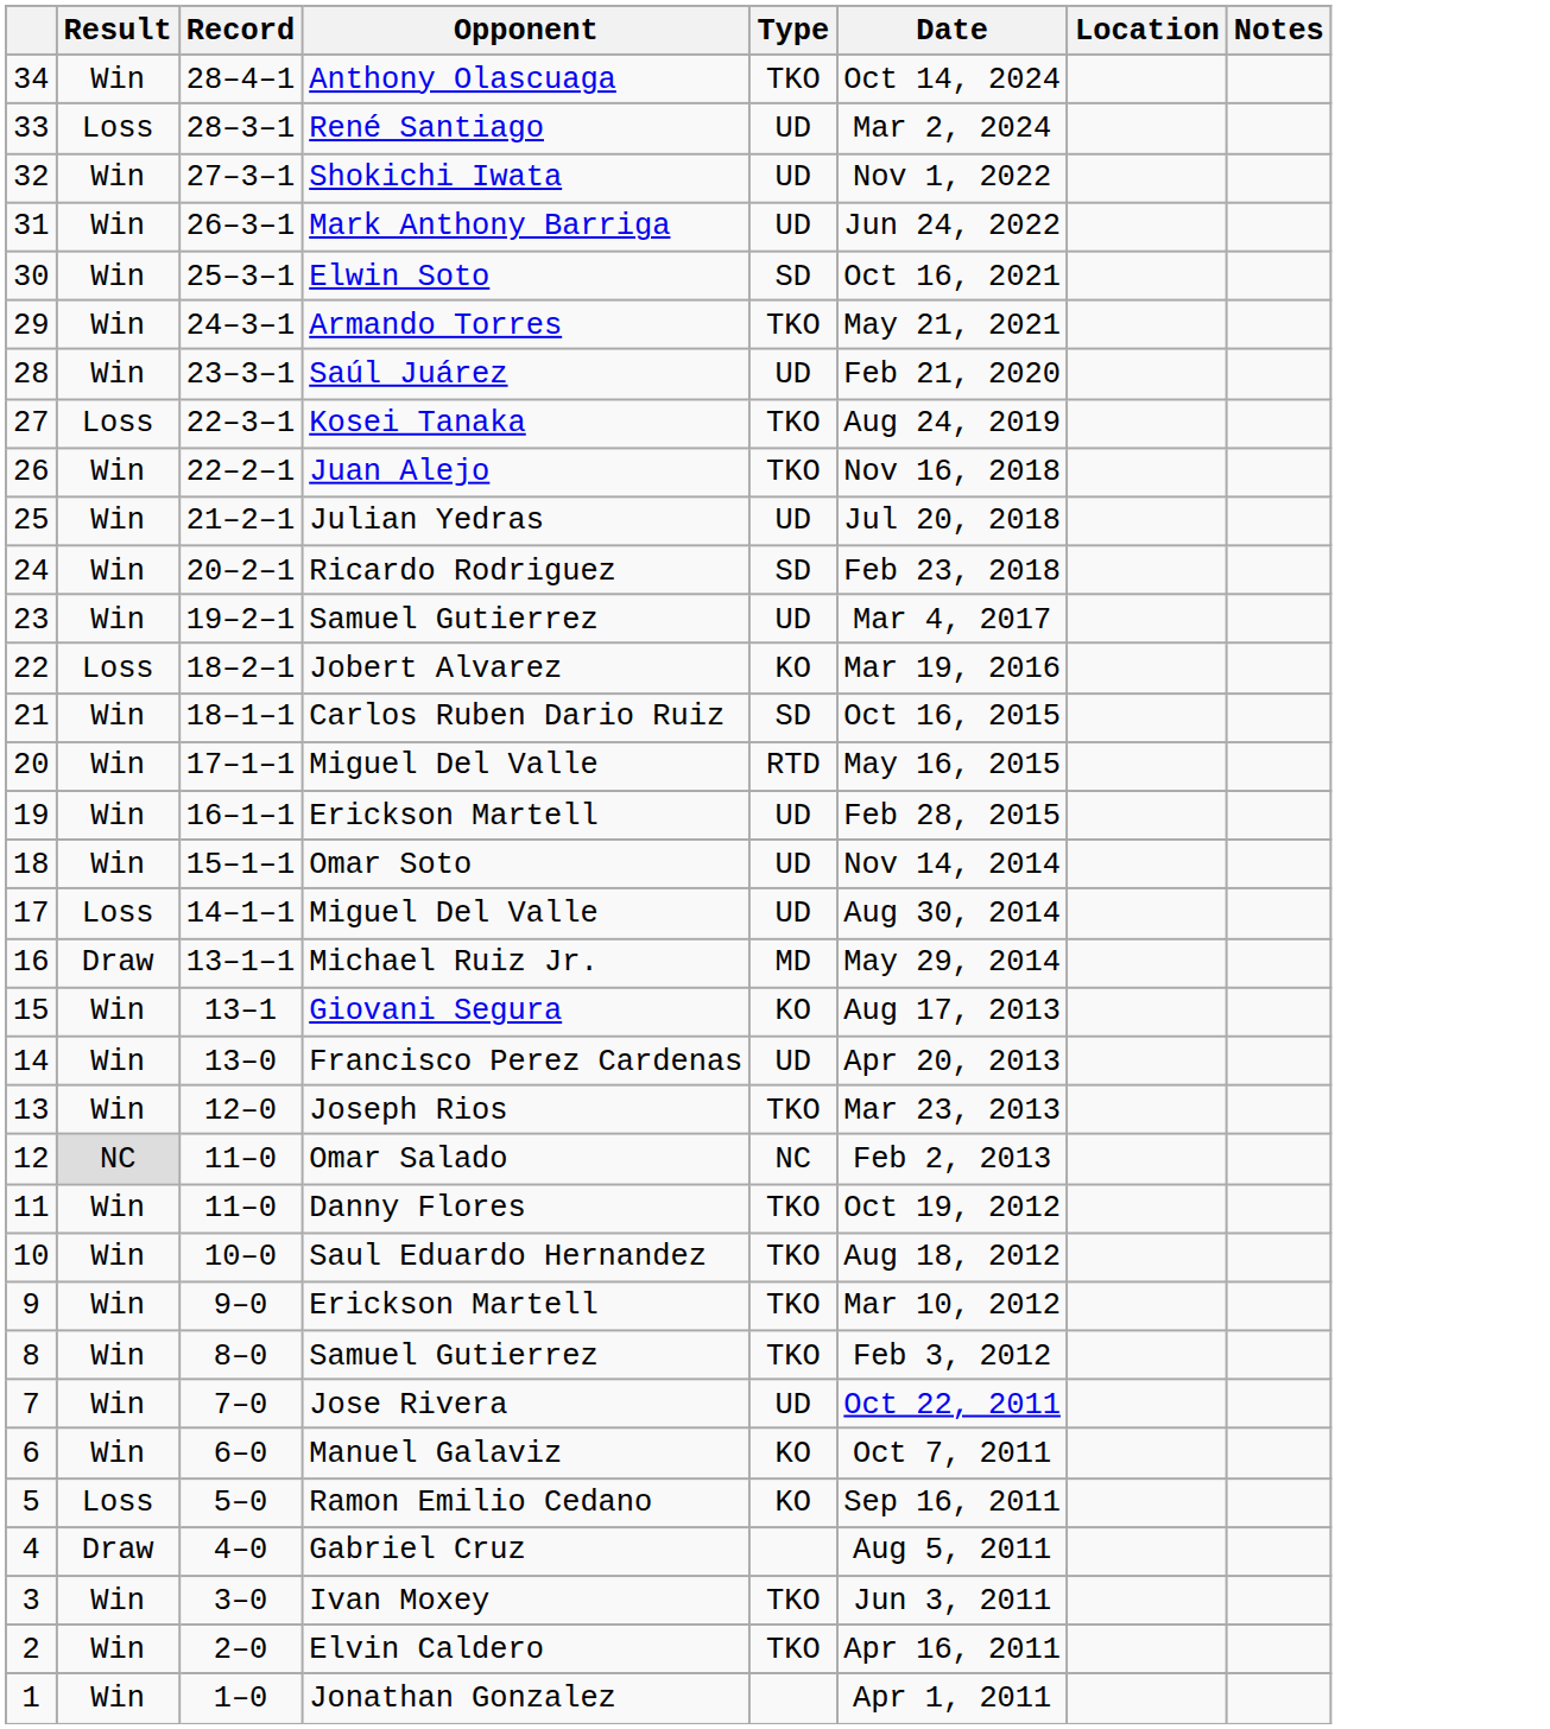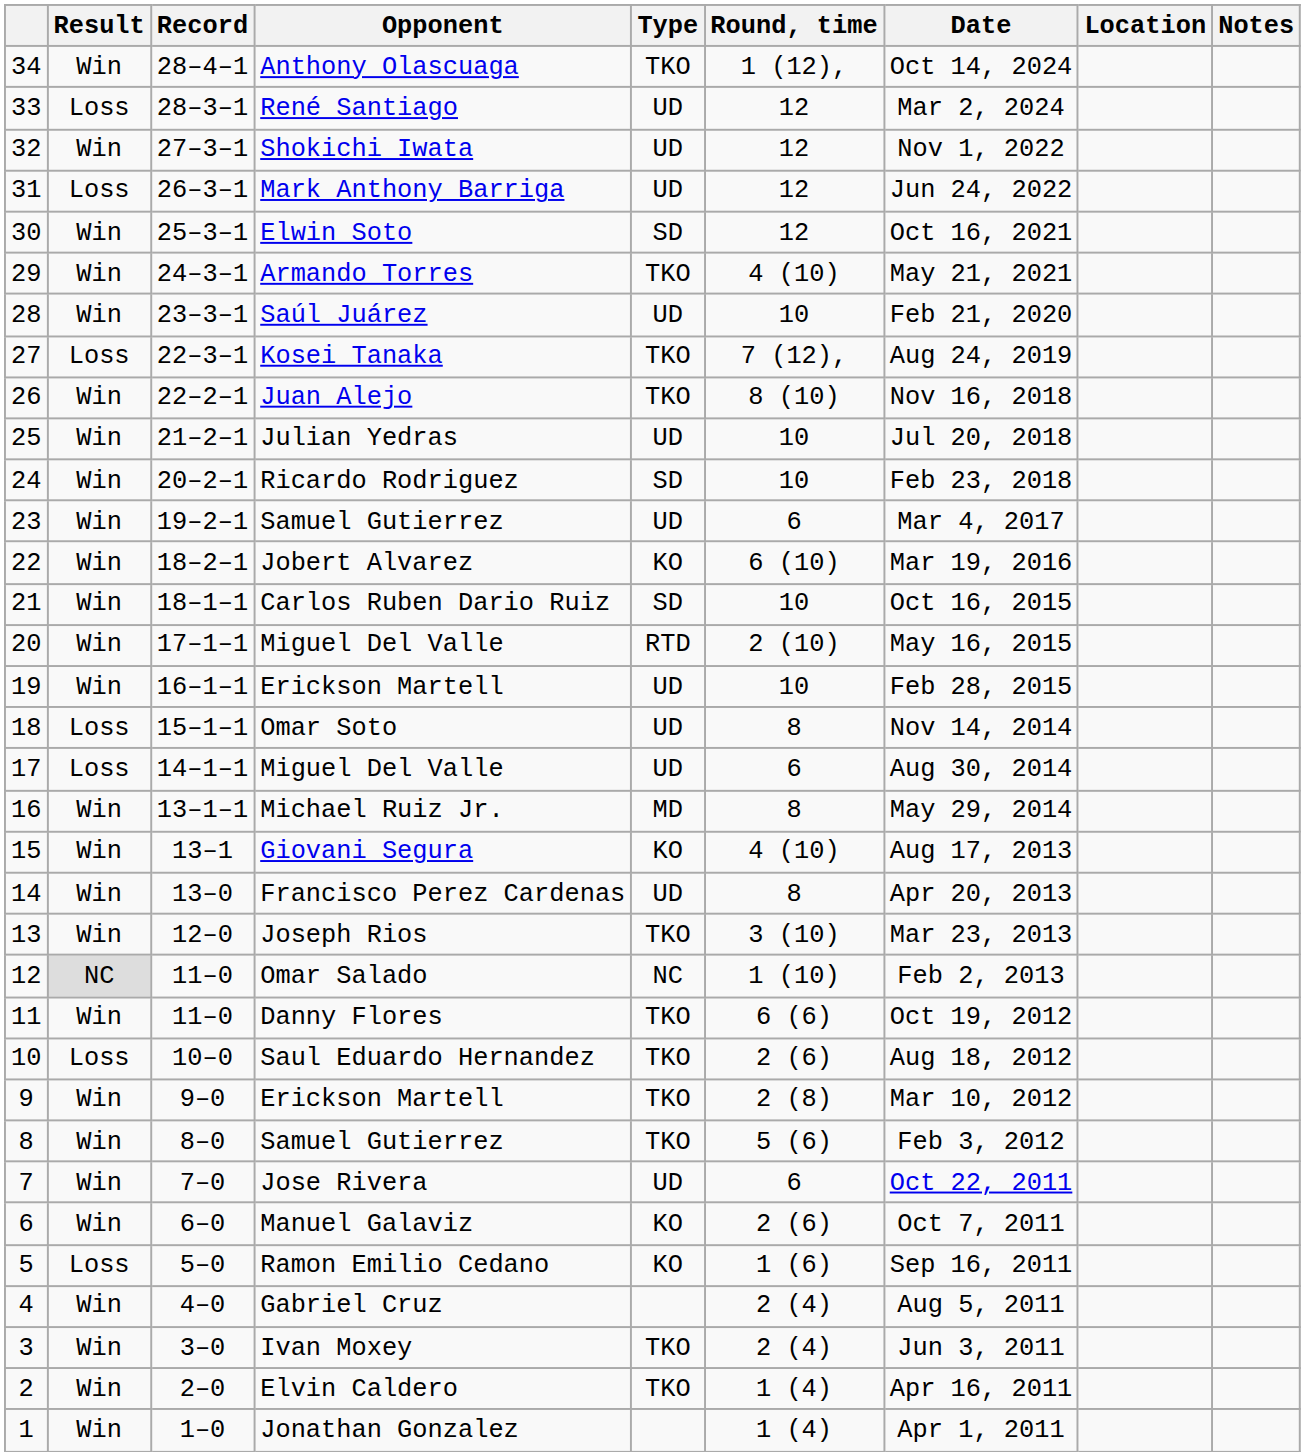 <table class=wikitable style=text-align:center>
 <tr>
 <th></th>
 <th>Result</th>
 <th>Record</th>
 <th>Opponent</th>
 <th>Type</th>
+<th>Round, time</th>
 <th>Date</th>
 <th>Location</th>
 <th>Notes</th>
 </tr>
 <tr>
 <td>34</td>
 <td>Win</td>
 <td>28–4–1 </td>
 <td align=left><a href='#'>Anthony Olascuaga</a></td>
 <td>TKO</td>
+<td>1 (12), </td>
 <td>Oct 14, 2024</td>
 <td align=left></td>
 <td align=left></td>
 </tr>
 <tr>
 <td>33</td>
 <td>Loss</td>
 <td>28–3–1 </td>
 <td align=left><a href='#'>René Santiago</a></td>
 <td>UD</td>
+<td>12</td>
 <td>Mar 2, 2024</td>
 <td align=left></td>
 <td align=left></td>
 </tr>
 <tr>
 <td>32</td>
 <td>Win</td>
 <td>27–3–1 </td>
 <td align=left><a href='#'>Shokichi Iwata</a></td>
 <td>UD</td>
+<td>12</td>
 <td>Nov 1, 2022</td>
 <td align=left></td>
 <td align=left></td>
 </tr>
 <tr>
 <td>31</td>
-<td>Win</td>
+<td>Loss</td>
 <td>26–3–1 </td>
 <td align=left><a href='#'>Mark Anthony Barriga</a></td>
 <td>UD</td>
+<td>12</td>
 <td>Jun 24, 2022</td>
 <td align=left></td>
 <td align=left></td>
 </tr>
 <tr>
 <td>30</td>
 <td>Win</td>
 <td>25–3–1 </td>
 <td align=left><a href='#'>Elwin Soto</a></td>
 <td>SD</td>
+<td>12</td>
 <td>Oct 16, 2021</td>
 <td align=left></td>
 <td align=left></td>
 </tr>
 <tr>
 <td>29</td>
 <td>Win</td>
 <td>24–3–1 </td>
 <td align=left><a href='#'>Armando Torres</a></td>
 <td>TKO</td>
+<td>4 (10)</td>
 <td>May 21, 2021</td>
 <td align=left></td>
 <td align=left></td>
 </tr>
 <tr>
 <td>28</td>
 <td>Win</td>
 <td>23–3–1 </td>
 <td align=left><a href='#'>Saúl Juárez</a></td>
 <td>UD</td>
+<td>10</td>
 <td>Feb 21, 2020</td>
 <td align=left></td>
 <td align=left></td>
 </tr>
 <tr>
 <td>27</td>
 <td>Loss</td>
 <td>22–3–1 </td>
 <td align=left><a href='#'>Kosei Tanaka</a></td>
 <td>TKO</td>
+<td>7 (12), </td>
 <td>Aug 24, 2019</td>
 <td align=left></td>
 <td align=left></td>
 </tr>
 <tr>
 <td>26</td>
 <td>Win</td>
 <td>22–2–1 </td>
 <td align=left><a href='#'>Juan Alejo</a></td>
 <td>TKO</td>
+<td>8 (10)</td>
 <td>Nov 16, 2018</td>
 <td align=left></td>
 <td align=left></td>
 </tr>
 <tr>
 <td>25</td>
 <td>Win</td>
 <td>21–2–1 </td>
 <td align=left>Julian Yedras</td>
 <td>UD</td>
+<td>10</td>
 <td>Jul 20, 2018</td>
 <td align=left></td>
 <td align=left></td>
 </tr>
 <tr>
 <td>24</td>
 <td>Win</td>
 <td>20–2–1 </td>
 <td align=left>Ricardo Rodriguez</td>
 <td>SD</td>
+<td>10</td>
 <td>Feb 23, 2018</td>
 <td align=left></td>
 <td align=left></td>
 </tr>
 <tr>
 <td>23</td>
 <td>Win</td>
 <td>19–2–1 </td>
 <td align=left>Samuel Gutierrez</td>
 <td>UD</td>
+<td>6</td>
 <td>Mar 4, 2017</td>
 <td align=left></td>
 <td align=left></td>
 </tr>
 <tr>
 <td>22</td>
-<td>Loss</td>
+<td>Win</td>
 <td>18–2–1 </td>
 <td align=left>Jobert Alvarez</td>
 <td>KO</td>
+<td>6 (10)</td>
 <td>Mar 19, 2016</td>
 <td align=left></td>
 <td align=left></td>
 </tr>
 <tr>
 <td>21</td>
 <td>Win</td>
 <td>18–1–1 </td>
 <td align=left>Carlos Ruben Dario Ruiz</td>
 <td>SD</td>
+<td>10</td>
 <td>Oct 16, 2015</td>
 <td align=left></td>
 <td align=left></td>
 </tr>
 <tr>
 <td>20</td>
 <td>Win</td>
 <td>17–1–1 </td>
 <td align=left>Miguel Del Valle</td>
 <td>RTD</td>
+<td>2 (10)</td>
 <td>May 16, 2015</td>
 <td align=left></td>
 <td align=left></td>
 </tr>
 <tr>
 <td>19</td>
 <td>Win</td>
 <td>16–1–1 </td>
 <td align=left>Erickson Martell</td>
 <td>UD</td>
+<td>10</td>
 <td>Feb 28, 2015</td>
 <td align=left></td>
 <td align=left></td>
 </tr>
 <tr>
 <td>18</td>
-<td>Win</td>
+<td>Loss</td>
 <td>15–1–1 </td>
 <td align=left>Omar Soto</td>
 <td>UD</td>
+<td>8</td>
 <td>Nov 14, 2014</td>
 <td align=left></td>
 <td align=left></td>
 </tr>
 <tr>
 <td>17</td>
 <td>Loss</td>
 <td>14–1–1 </td>
 <td align=left>Miguel Del Valle</td>
 <td>UD</td>
+<td>6</td>
 <td>Aug 30, 2014</td>
 <td align=left></td>
 <td align=left></td>
 </tr>
 <tr>
 <td>16</td>
-<td>Draw</td>
+<td>Win</td>
 <td>13–1–1 </td>
 <td align=left>Michael Ruiz Jr.</td>
 <td>MD</td>
+<td>8</td>
 <td>May 29, 2014</td>
 <td align=left></td>
 <td align=left></td>
 </tr>
 <tr>
 <td>15</td>
 <td>Win</td>
 <td>13–1 </td>
 <td align=left><a href='#'>Giovani Segura</a></td>
 <td>KO</td>
+<td>4 (10)</td>
 <td>Aug 17, 2013</td>
 <td align=left></td>
 <td align=left></td>
 </tr>
 <tr>
 <td>14</td>
 <td>Win</td>
 <td>13–0 </td>
 <td align=left>Francisco Perez Cardenas</td>
 <td>UD</td>
+<td>8</td>
 <td>Apr 20, 2013</td>
 <td align=left></td>
 <td align=left></td>
 </tr>
 <tr>
 <td>13</td>
 <td>Win</td>
 <td>12–0 </td>
 <td align=left>Joseph Rios</td>
 <td>TKO</td>
+<td>3 (10)</td>
 <td>Mar 23, 2013</td>
 <td align=left></td>
 <td align=left></td>
 </tr>
 <tr>
 <td>12</td>
 <td style=background:#DDD>NC</td>
 <td>11–0 </td>
 <td align=left>Omar Salado</td>
 <td>NC</td>
+<td>1 (10)</td>
 <td>Feb 2, 2013</td>
 <td align=left></td>
 <td align=left></td>
 </tr>
 <tr>
 <td>11</td>
 <td>Win</td>
 <td>11–0</td>
 <td align=left>Danny Flores</td>
 <td>TKO</td>
+<td>6 (6)</td>
 <td>Oct 19, 2012</td>
 <td align=left></td>
 <td align=left></td>
 </tr>
 <tr>
 <td>10</td>
-<td>Win</td>
+<td>Loss</td>
 <td>10–0</td>
 <td align=left>Saul Eduardo Hernandez</td>
 <td>TKO</td>
+<td>2 (6)</td>
 <td>Aug 18, 2012</td>
 <td align=left></td>
 <td align=left></td>
 </tr>
 <tr>
 <td>9</td>
 <td>Win</td>
 <td>9–0</td>
 <td align=left>Erickson Martell</td>
 <td>TKO</td>
+<td>2 (8)</td>
 <td>Mar 10, 2012</td>
 <td align=left></td>
 <td align=left></td>
 </tr>
 <tr>
 <td>8</td>
 <td>Win</td>
 <td>8–0</td>
 <td align=left>Samuel Gutierrez</td>
 <td>TKO</td>
+<td>5 (6)</td>
 <td>Feb 3, 2012</td>
 <td align=left></td>
 <td align=left></td>
 </tr>
 <tr>
 <td>7</td>
 <td>Win</td>
 <td>7–0</td>
 <td align=left>Jose Rivera</td>
 <td>UD</td>
+<td>6</td>
 <td><a href='#'>Oct 22, 2011</a></td>
 <td align=left></td>
 <td align=left></td>
 </tr>
 <tr>
 <td>6</td>
 <td>Win</td>
 <td>6–0</td>
 <td align=left>Manuel Galaviz</td>
 <td>KO</td>
+<td>2 (6)</td>
 <td>Oct 7, 2011</td>
 <td align=left></td>
 <td align=left></td>
 </tr>
 <tr>
 <td>5</td>
 <td>Loss</td>
 <td>5–0</td>
 <td align=left>Ramon Emilio Cedano</td>
 <td>KO</td>
+<td>1 (6)</td>
 <td>Sep 16, 2011</td>
 <td align=left></td>
 <td align=left></td>
 </tr>
 <tr>
 <td>4</td>
-<td>Draw</td>
+<td>Win</td>
 <td>4–0</td>
 <td align=left>Gabriel Cruz</td>
 <td></td>
+<td>2 (4)</td>
 <td>Aug 5, 2011</td>
 <td align=left></td>
 <td align=left></td>
 </tr>
 <tr>
 <td>3</td>
 <td>Win</td>
 <td>3–0</td>
 <td align=left>Ivan Moxey</td>
 <td>TKO</td>
+<td>2 (4)</td>
 <td>Jun 3, 2011</td>
 <td align=left></td>
 <td align=left></td>
 </tr>
 <tr>
 <td>2</td>
 <td>Win</td>
 <td>2–0</td>
 <td align=left>Elvin Caldero</td>
 <td>TKO</td>
+<td>1 (4)</td>
 <td>Apr 16, 2011</td>
 <td align=left></td>
 <td align=left></td>
 </tr>
 <tr>
 <td>1</td>
 <td>Win</td>
 <td>1–0</td>
 <td align=left>Jonathan Gonzalez</td>
 <td></td>
+<td>1 (4)</td>
 <td>Apr 1, 2011</td>
 <td align=left></td>
 <td align=left></td>
 </tr>
 </table>
